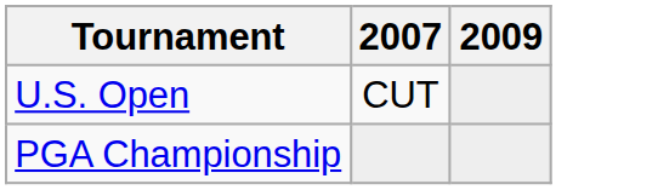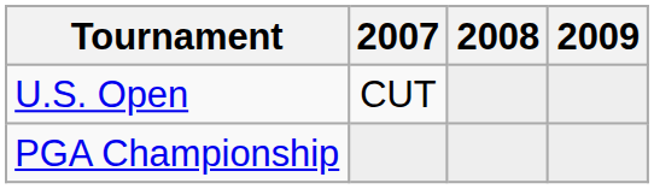 <table class="wikitable" style="font-size:95%;text-align:center;">
 <tr>
 <th>Tournament</th>
 <th>2007</th>
+<th>2008</th>
 <th>2009</th>
 </tr>
 <tr>
 <td align=left><a href='#'>U.S. Open</a></td>
 <td>CUT</td>
 <td style="background:#eeeeee;"></td>
+<td style="background:#eeeeee;"></td>
 </tr>
 <tr>
 <td align=left><a href='#'>PGA Championship</a></td>
 <td style="background:#eeeeee;"></td>
 <td style="background:#eeeeee;"></td>
+<td style="background:#eeeeee;"></td>
 </tr>
 </table>
